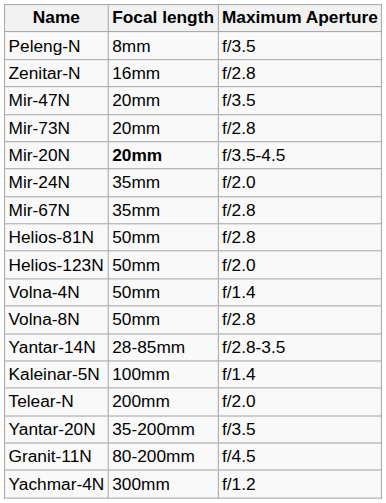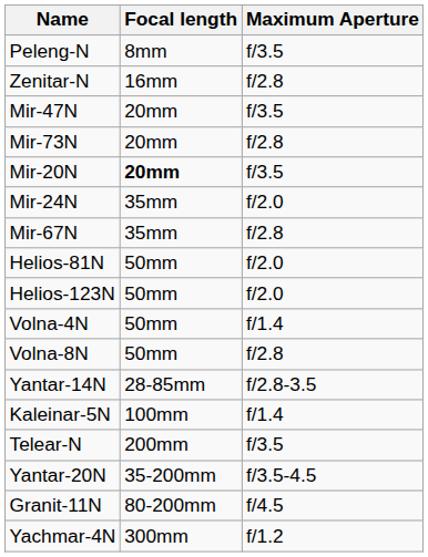 <table class="wikitable">
 <tr>
 <th>Name</th>
 <th>Focal length</th>
 <th>Maximum Aperture</th>
 </tr>
 <tr>
 <td>Peleng-N</td>
 <td>8mm</td>
 <td>f/3.5</td>
 </tr>
 <tr>
 <td>Zenitar-N</td>
 <td>16mm</td>
 <td>f/2.8</td>
 </tr>
 <tr>
 <td>Mir-47N</td>
 <td>20mm</td>
 <td>f/3.5</td>
 </tr>
 <tr>
 <td>Mir-73N</td>
 <td>20mm</td>
 <td>f/2.8</td>
 </tr>
 <tr>
 <td>Mir-20N</td>
 <td><strong>20mm</strong></td>
-<td>f/3.5-4.5</td>
+<td>f/3.5</td>
 </tr>
 <tr>
 <td>Mir-24N</td>
 <td>35mm</td>
 <td>f/2.0</td>
 </tr>
 <tr>
 <td>Mir-67N</td>
 <td>35mm</td>
 <td>f/2.8</td>
 </tr>
 <tr>
 <td>Helios-81N</td>
 <td>50mm</td>
-<td>f/2.8</td>
+<td>f/2.0</td>
 </tr>
 <tr>
 <td>Helios-123N</td>
 <td>50mm</td>
 <td>f/2.0</td>
 </tr>
 <tr>
 <td>Volna-4N</td>
 <td>50mm</td>
 <td>f/1.4</td>
 </tr>
 <tr>
 <td>Volna-8N</td>
 <td>50mm</td>
 <td>f/2.8</td>
 </tr>
 <tr>
 <td>Yantar-14N</td>
 <td>28-85mm</td>
 <td>f/2.8-3.5</td>
 </tr>
 <tr>
 <td>Kaleinar-5N</td>
 <td>100mm</td>
 <td>f/1.4</td>
 </tr>
 <tr>
 <td>Telear-N</td>
 <td>200mm</td>
-<td>f/2.0</td>
+<td>f/3.5</td>
 </tr>
 <tr>
 <td>Yantar-20N</td>
 <td>35-200mm</td>
-<td>f/3.5</td>
+<td>f/3.5-4.5</td>
 </tr>
 <tr>
 <td>Granit-11N</td>
 <td>80-200mm</td>
 <td>f/4.5</td>
 </tr>
 <tr>
 <td>Yachmar-4N</td>
 <td>300mm</td>
 <td>f/1.2</td>
 </tr>
 </table>
